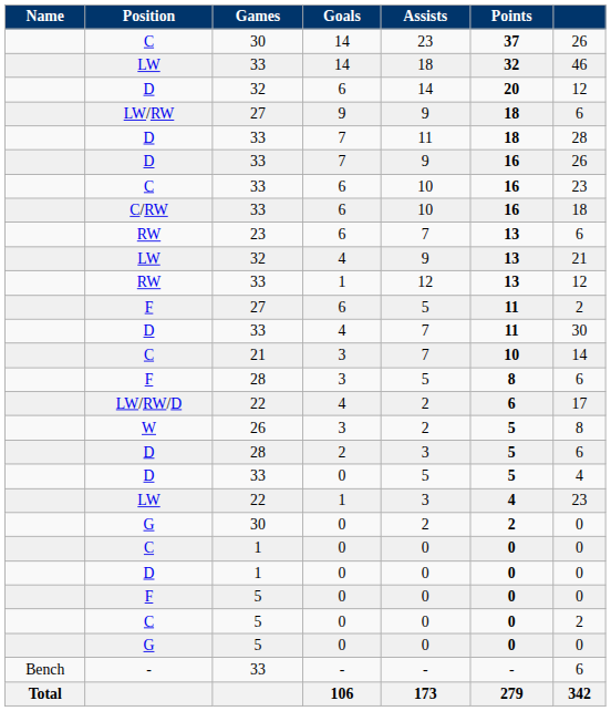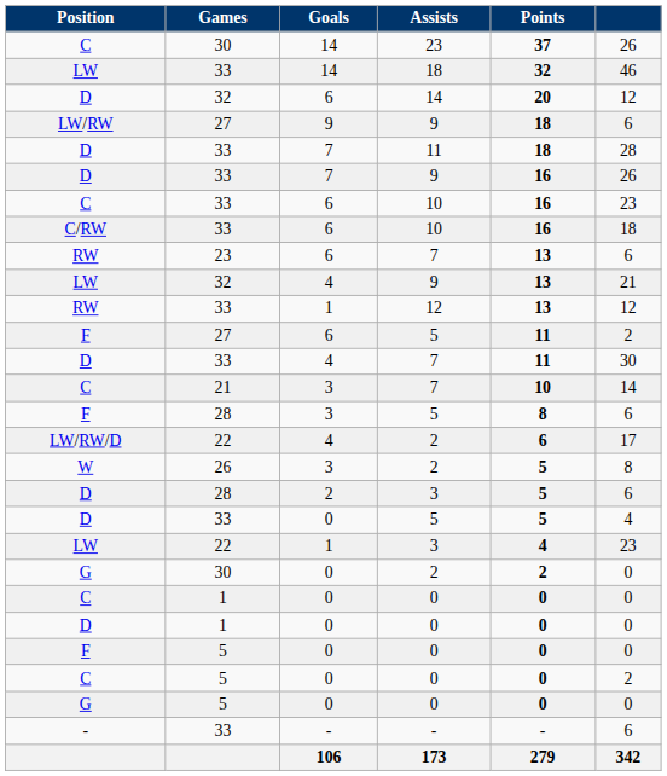 <table class="wikitable sortable" width ="50%">
 <tr align="center">
-<th style="color:white; background:#00356B">Name</th>
 <th style="color:white; background:#00356B">Position</th>
 <th style="color:white; background:#00356B">Games</th>
 <th style="color:white; background:#00356B">Goals</th>
 <th style="color:white; background:#00356B">Assists</th>
 <th style="color:white; background:#00356B">Points</th>
 <th style="color:white; background:#00356B"><a href='#'></a></th>
 </tr>
 <tr align="center" bgcolor="">
-<td></td>
 <td><a href='#'>C</a></td>
 <td>30</td>
 <td>14</td>
 <td>23</td>
 <td><strong>37</strong></td>
 <td>26</td>
 </tr>
 <tr align="center" bgcolor="f0f0f0">
-<td></td>
 <td><a href='#'>LW</a></td>
 <td>33</td>
 <td>14</td>
 <td>18</td>
 <td><strong>32</strong></td>
 <td>46</td>
 </tr>
 <tr align="center" bgcolor="">
-<td></td>
 <td><a href='#'>D</a></td>
 <td>32</td>
 <td>6</td>
 <td>14</td>
 <td><strong>20</strong></td>
 <td>12</td>
 </tr>
 <tr align="center" bgcolor="f0f0f0">
-<td></td>
 <td><a href='#'>LW</a>/<a href='#'>RW</a></td>
 <td>27</td>
 <td>9</td>
 <td>9</td>
 <td><strong>18</strong></td>
 <td>6</td>
 </tr>
 <tr align="center" bgcolor="">
-<td></td>
 <td><a href='#'>D</a></td>
 <td>33</td>
 <td>7</td>
 <td>11</td>
 <td><strong>18</strong></td>
 <td>28</td>
 </tr>
 <tr align="center" bgcolor="f0f0f0">
-<td></td>
 <td><a href='#'>D</a></td>
 <td>33</td>
 <td>7</td>
 <td>9</td>
 <td><strong>16</strong></td>
 <td>26</td>
 </tr>
 <tr align="center" bgcolor="">
-<td></td>
 <td><a href='#'>C</a></td>
 <td>33</td>
 <td>6</td>
 <td>10</td>
 <td><strong>16</strong></td>
 <td>23</td>
 </tr>
 <tr align="center" bgcolor="f0f0f0">
-<td></td>
 <td><a href='#'>C</a>/<a href='#'>RW</a></td>
 <td>33</td>
 <td>6</td>
 <td>10</td>
 <td><strong>16</strong></td>
 <td>18</td>
 </tr>
 <tr align="center" bgcolor="">
-<td></td>
 <td><a href='#'>RW</a></td>
 <td>23</td>
 <td>6</td>
 <td>7</td>
 <td><strong>13</strong></td>
 <td>6</td>
 </tr>
 <tr align="center" bgcolor="f0f0f0">
-<td></td>
 <td><a href='#'>LW</a></td>
 <td>32</td>
 <td>4</td>
 <td>9</td>
 <td><strong>13</strong></td>
 <td>21</td>
 </tr>
 <tr align="center" bgcolor="">
-<td></td>
 <td><a href='#'>RW</a></td>
 <td>33</td>
 <td>1</td>
 <td>12</td>
 <td><strong>13</strong></td>
 <td>12</td>
 </tr>
 <tr align="center" bgcolor="f0f0f0">
-<td></td>
 <td><a href='#'>F</a></td>
 <td>27</td>
 <td>6</td>
 <td>5</td>
 <td><strong>11</strong></td>
 <td>2</td>
 </tr>
 <tr align="center" bgcolor="">
-<td></td>
 <td><a href='#'>D</a></td>
 <td>33</td>
 <td>4</td>
 <td>7</td>
 <td><strong>11</strong></td>
 <td>30</td>
 </tr>
 <tr align="center" bgcolor="f0f0f0">
-<td></td>
 <td><a href='#'>C</a></td>
 <td>21</td>
 <td>3</td>
 <td>7</td>
 <td><strong>10</strong></td>
 <td>14</td>
 </tr>
 <tr align="center" bgcolor="">
-<td></td>
 <td><a href='#'>F</a></td>
 <td>28</td>
 <td>3</td>
 <td>5</td>
 <td><strong>8</strong></td>
 <td>6</td>
 </tr>
 <tr align="center" bgcolor="f0f0f0">
-<td></td>
 <td><a href='#'>LW</a>/<a href='#'>RW</a>/<a href='#'>D</a></td>
 <td>22</td>
 <td>4</td>
 <td>2</td>
 <td><strong>6</strong></td>
 <td>17</td>
 </tr>
 <tr align="center" bgcolor="">
-<td></td>
 <td><a href='#'>W</a></td>
 <td>26</td>
 <td>3</td>
 <td>2</td>
 <td><strong>5</strong></td>
 <td>8</td>
 </tr>
 <tr align="center" bgcolor="f0f0f0">
-<td></td>
 <td><a href='#'>D</a></td>
 <td>28</td>
 <td>2</td>
 <td>3</td>
 <td><strong>5</strong></td>
 <td>6</td>
 </tr>
 <tr align="center" bgcolor="">
-<td></td>
 <td><a href='#'>D</a></td>
 <td>33</td>
 <td>0</td>
 <td>5</td>
 <td><strong>5</strong></td>
 <td>4</td>
 </tr>
 <tr align="center" bgcolor="f0f0f0">
-<td></td>
 <td><a href='#'>LW</a></td>
 <td>22</td>
 <td>1</td>
 <td>3</td>
 <td><strong>4</strong></td>
 <td>23</td>
 </tr>
 <tr align="center" bgcolor="">
-<td></td>
 <td><a href='#'>G</a></td>
 <td>30</td>
 <td>0</td>
 <td>2</td>
 <td><strong>2</strong></td>
 <td>0</td>
 </tr>
 <tr align="center" bgcolor="f0f0f0">
-<td></td>
 <td><a href='#'>C</a></td>
 <td>1</td>
 <td>0</td>
 <td>0</td>
 <td><strong>0</strong></td>
 <td>0</td>
 </tr>
 <tr align="center" bgcolor="">
-<td></td>
 <td><a href='#'>D</a></td>
 <td>1</td>
 <td>0</td>
 <td>0</td>
 <td><strong>0</strong></td>
 <td>0</td>
 </tr>
 <tr align="center" bgcolor="f0f0f0">
-<td></td>
 <td><a href='#'>F</a></td>
 <td>5</td>
 <td>0</td>
 <td>0</td>
 <td><strong>0</strong></td>
 <td>0</td>
 </tr>
 <tr align="center" bgcolor="">
-<td></td>
 <td><a href='#'>C</a></td>
 <td>5</td>
 <td>0</td>
 <td>0</td>
 <td><strong>0</strong></td>
 <td>2</td>
 </tr>
 <tr align="center" bgcolor="f0f0f0">
-<td></td>
 <td><a href='#'>G</a></td>
 <td>5</td>
 <td>0</td>
 <td>0</td>
 <td><strong>0</strong></td>
 <td>0</td>
 </tr>
 <tr align="center" bgcolor="">
-<td>Bench</td>
 <td>-</td>
 <td>33</td>
 <td>-</td>
 <td>-</td>
 <td>-</td>
 <td>6</td>
 </tr>
 <tr>
-<th>Total</th>
 <th></th>
 <th></th>
 <th>106</th>
 <th>173</th>
 <th>279</th>
 <th>342</th>
 </tr>
 </table>
